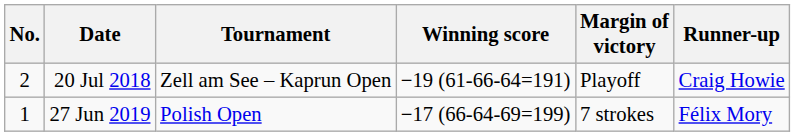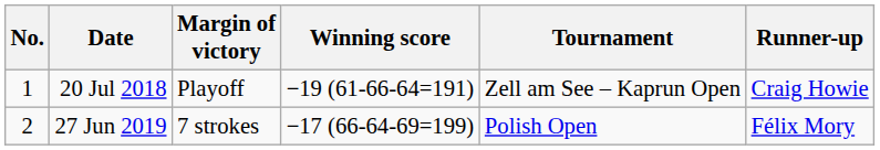 <table class="wikitable" style="font-size:95%;">
 <tr>
 <th>No.</th>
 <th>Date</th>
+<th>Margin of<br>victory</th>
+<th>Winning score</th>
 <th>Tournament</th>
-<th>Winning score</th>
-<th>Margin of<br>victory</th>
 <th>Runner-up</th>
 </tr>
 <tr>
-<td align=center>2</td>
+<td align=center>1</td>
 <td align=right>20 Jul <a href='#'>2018</a></td>
+<td>Playoff</td>
+<td>−19 (61-66-64=191)</td>
 <td>Zell am See – Kaprun Open</td>
-<td>−19 (61-66-64=191)</td>
-<td>Playoff</td>
 <td> <a href='#'>Craig Howie</a></td>
 </tr>
 <tr>
-<td align=center>1</td>
+<td align=center>2</td>
 <td align=right>27 Jun <a href='#'>2019</a></td>
+<td>7 strokes</td>
+<td>−17 (66-64-69=199)</td>
 <td><a href='#'>Polish Open</a></td>
-<td>−17 (66-64-69=199)</td>
-<td>7 strokes</td>
 <td> <a href='#'>Félix Mory</a></td>
 </tr>
 </table>
